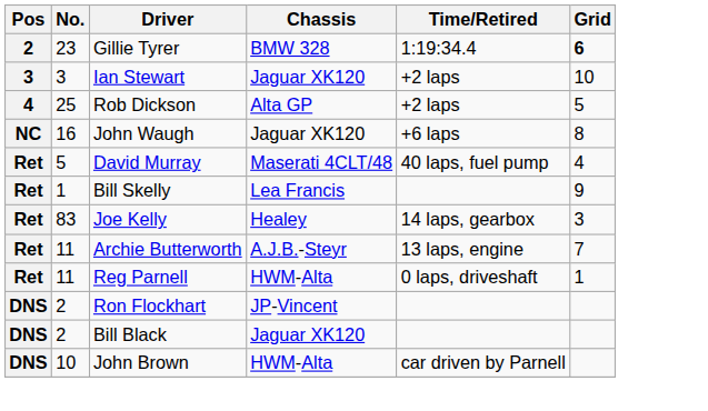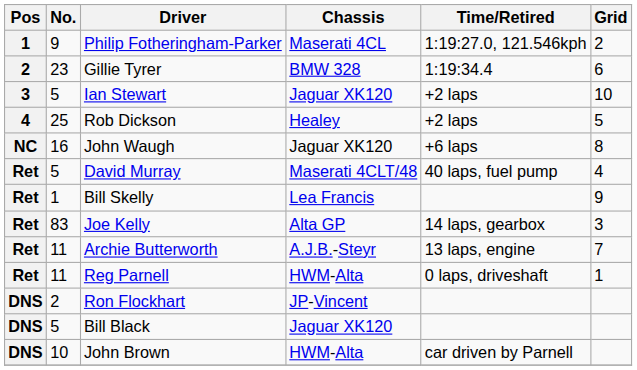 <table class="wikitable" style="font-size: 95%;">
 <tr>
 <th>Pos</th>
 <th>No.</th>
 <th>Driver</th>
 <th>Chassis</th>
 <th>Time/Retired</th>
 <th>Grid</th>
 </tr>
 <tr>
+<th>1</th>
+<td>9</td>
+<td> <a href='#'>Philip Fotheringham-Parker</a></td>
+<td><a href='#'>Maserati 4CL</a></td>
+<td>1:19:27.0, 121.546kph</td>
+<td>2</td>
+</tr>
+<tr>
 <th>2</th>
 <td>23</td>
 <td> Gillie Tyrer</td>
 <td><a href='#'>BMW 328</a></td>
 <td>1:19:34.4</td>
-<td><strong>6</strong></td>
+<td>6</td>
 </tr>
 <tr>
 <th>3</th>
-<td>3</td>
+<td>5</td>
 <td> <a href='#'>Ian Stewart</a></td>
 <td><a href='#'>Jaguar XK120</a></td>
 <td>+2 laps</td>
 <td>10</td>
 </tr>
 <tr>
 <th>4</th>
 <td>25</td>
 <td> Rob Dickson</td>
-<td><a href='#'>Alta GP</a></td>
+<td><a href='#'>Healey</a></td>
 <td>+2 laps</td>
 <td>5</td>
 </tr>
 <tr>
 <th>NC</th>
 <td>16</td>
 <td> John Waugh</td>
 <td>Jaguar XK120</td>
 <td>+6 laps</td>
 <td>8</td>
 </tr>
 <tr>
 <th>Ret</th>
 <td>5</td>
 <td> <a href='#'>David Murray</a></td>
 <td><a href='#'>Maserati 4CLT/48</a></td>
 <td>40 laps, fuel pump</td>
 <td>4</td>
 </tr>
 <tr>
 <th>Ret</th>
 <td>1</td>
 <td> Bill Skelly</td>
 <td><a href='#'>Lea Francis</a></td>
 <td></td>
 <td>9</td>
 </tr>
 <tr>
 <th>Ret</th>
 <td>83</td>
 <td> <a href='#'>Joe Kelly</a></td>
-<td><a href='#'>Healey</a></td>
+<td><a href='#'>Alta GP</a></td>
 <td>14 laps, gearbox</td>
 <td>3</td>
 </tr>
 <tr>
 <th>Ret</th>
 <td>11</td>
 <td> <a href='#'>Archie Butterworth</a></td>
 <td><a href='#'>A.J.B.</a>-<a href='#'>Steyr</a></td>
 <td>13 laps, engine</td>
 <td>7</td>
 </tr>
 <tr>
 <th>Ret</th>
 <td>11</td>
 <td> <a href='#'>Reg Parnell</a></td>
 <td><a href='#'>HWM</a>-<a href='#'>Alta</a></td>
 <td>0 laps, driveshaft</td>
 <td>1</td>
 </tr>
 <tr>
 <th>DNS</th>
 <td>2</td>
 <td> <a href='#'>Ron Flockhart</a></td>
 <td><a href='#'>JP</a>-<a href='#'>Vincent</a></td>
 <td></td>
 <td></td>
 </tr>
 <tr>
 <th>DNS</th>
-<td>2</td>
+<td>5</td>
 <td> Bill Black</td>
 <td><a href='#'>Jaguar XK120</a></td>
 <td></td>
 <td></td>
 </tr>
 <tr>
 <th>DNS</th>
 <td>10</td>
 <td> John Brown</td>
 <td><a href='#'>HWM</a>-<a href='#'>Alta</a></td>
 <td>car driven by Parnell</td>
 <td></td>
 </tr>
 <tr>
 </tr>
 </table>
